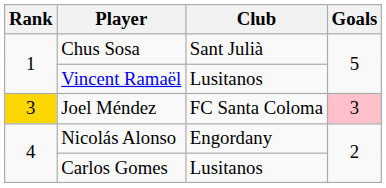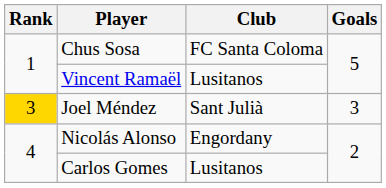 <table class="wikitable" style="text-align:center">
 <tr>
 <th>Rank</th>
 <th>Player</th>
 <th>Club</th>
 <th>Goals</th>
 </tr>
 <tr>
 <td rowspan=2>1</td>
 <td align="left"> Chus Sosa</td>
-<td align="left">Sant Julià</td>
+<td align="left">FC Santa Coloma</td>
 <td rowspan=2>5</td>
 </tr>
 <tr>
 <td align="left"> <a href='#'>Vincent Ramaël</a></td>
 <td align="left">Lusitanos</td>
 </tr>
 <tr>
 <td style="background: gold;">3</td>
 <td align="left"> Joel Méndez</td>
-<td align="left">FC Santa Coloma</td>
-<td style="background: pink;">3</td>
+<td align="left">Sant Julià</td>
+<td>3</td>
 </tr>
 <tr>
 <td rowspan=2>4</td>
 <td align="left"> Nicolás Alonso</td>
 <td align="left">Engordany</td>
 <td rowspan=6>2</td>
 </tr>
 <tr>
 <td align="left"> Carlos Gomes</td>
 <td align="left">Lusitanos</td>
 </tr>
 </table>
